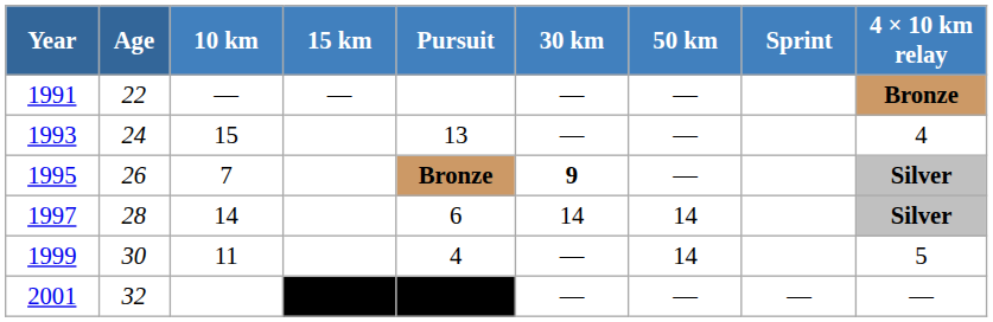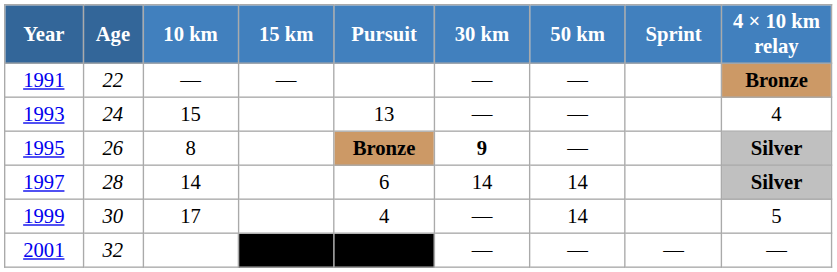 <table class="wikitable" style="font-size:95%; text-align:center; border:grey solid 1px; border-collapse:collapse; background:#ffffff;">
 <tr>
 <th style="background-color:#369; color:white; width:60px;"> Year </th>
 <th style="background-color:#369; color:white; width:40px;"> Age </th>
 <th style="background-color:#4180be; color:white; width:75px;"> 10 km </th>
 <th style="background-color:#4180be; color:white; width:75px;"> 15 km </th>
 <th style="background-color:#4180be; color:white; width:75px;"> Pursuit </th>
 <th style="background-color:#4180be; color:white; width:75px;"> 30 km </th>
 <th style="background-color:#4180be; color:white; width:75px;"> 50 km </th>
 <th style="background-color:#4180be; color:white; width:75px;"> Sprint </th>
 <th style="background-color:#4180be; color:white; width:75px;"> 4 × 10 km <br> relay </th>
 </tr>
 <tr>
 <td><a href='#'>1991</a></td>
 <td><em>22</em></td>
 <td>—</td>
 <td>—</td>
 <td></td>
 <td>—</td>
 <td>—</td>
 <td></td>
 <td bgcolor="cc9966"><strong>Bronze</strong></td>
 </tr>
 <tr>
 <td><a href='#'>1993</a></td>
 <td><em>24</em></td>
 <td>15</td>
 <td></td>
 <td>13</td>
 <td>—</td>
 <td>—</td>
 <td></td>
 <td>4</td>
 </tr>
 <tr>
 <td><a href='#'>1995</a></td>
 <td><em>26</em></td>
-<td>7</td>
+<td>8</td>
 <td></td>
 <td bgcolor="cc9966"><strong>Bronze</strong></td>
 <td><strong>9</strong></td>
 <td>—</td>
 <td></td>
 <td style="background:silver;"><strong>Silver</strong></td>
 </tr>
 <tr>
 <td><a href='#'>1997</a></td>
 <td><em>28</em></td>
 <td>14</td>
 <td></td>
 <td>6</td>
 <td>14</td>
 <td>14</td>
 <td></td>
 <td style="background:silver;"><strong>Silver</strong></td>
 </tr>
 <tr>
 <td><a href='#'>1999</a></td>
 <td><em>30</em></td>
-<td>11</td>
+<td>17</td>
 <td></td>
 <td>4</td>
 <td>—</td>
 <td>14</td>
 <td></td>
 <td>5</td>
 </tr>
 <tr>
 <td><a href='#'>2001</a></td>
 <td><em>32</em></td>
 <td></td>
 <td style="background:#000000; color:white;"></td>
 <td style="background:#000000; color:white;"></td>
 <td>—</td>
 <td>—</td>
 <td>—</td>
 <td>—</td>
 </tr>
 </table>
